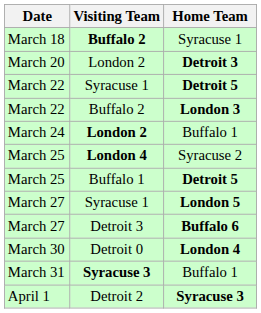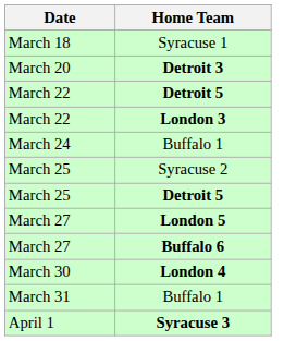 <table class="wikitable">
 <tr>
 <th width="26%">Date</th>
-<th width="37%">Visiting Team</th>
 <th width="37%">Home Team</th>
 </tr>
 <tr align="center" bgcolor="#CCFFCC">
 <td align="left">March 18</td>
-<td><strong>Buffalo 2</strong></td>
 <td>Syracuse 1</td>
 </tr>
 <tr align="center" bgcolor="#CCFFCC">
 <td align="left">March 20</td>
-<td>London 2</td>
 <td><strong>Detroit 3</strong></td>
 </tr>
 <tr align="center" bgcolor="#CCFFCC">
 <td align="left">March 22</td>
-<td>Syracuse 1</td>
 <td><strong>Detroit 5</strong></td>
 </tr>
 <tr align="center" bgcolor="#CCFFCC">
 <td align="left">March 22</td>
-<td>Buffalo 2</td>
 <td><strong>London 3</strong></td>
 </tr>
 <tr align="center" bgcolor="#CCFFCC">
 <td align="left">March 24</td>
-<td><strong>London 2</strong></td>
 <td>Buffalo 1</td>
 </tr>
 <tr align="center" bgcolor="#CCFFCC">
 <td align="left">March 25</td>
-<td><strong>London 4</strong></td>
 <td>Syracuse 2</td>
 </tr>
 <tr align="center" bgcolor="#CCFFCC">
 <td align="left">March 25</td>
-<td>Buffalo 1</td>
 <td><strong>Detroit 5</strong></td>
 </tr>
 <tr align="center" bgcolor="#CCFFCC">
 <td align="left">March 27</td>
-<td>Syracuse 1</td>
 <td><strong>London 5</strong></td>
 </tr>
 <tr align="center" bgcolor="#CCFFCC">
 <td align="left">March 27</td>
-<td>Detroit 3</td>
 <td><strong>Buffalo 6</strong></td>
 </tr>
 <tr align="center" bgcolor="#CCFFCC">
 <td align="left">March 30</td>
-<td>Detroit 0</td>
 <td><strong>London 4</strong></td>
 </tr>
 <tr align="center" bgcolor="#CCFFCC">
 <td align="left">March 31</td>
-<td><strong>Syracuse 3</strong></td>
 <td>Buffalo 1</td>
 </tr>
 <tr align="center" bgcolor="#CCFFCC">
 <td align="left">April 1</td>
-<td>Detroit 2</td>
 <td><strong>Syracuse 3</strong></td>
 </tr>
 </table>
